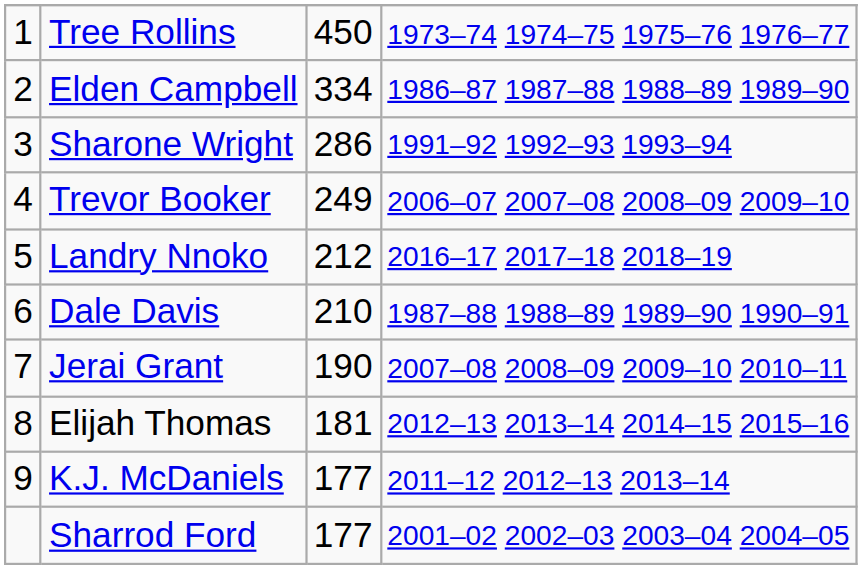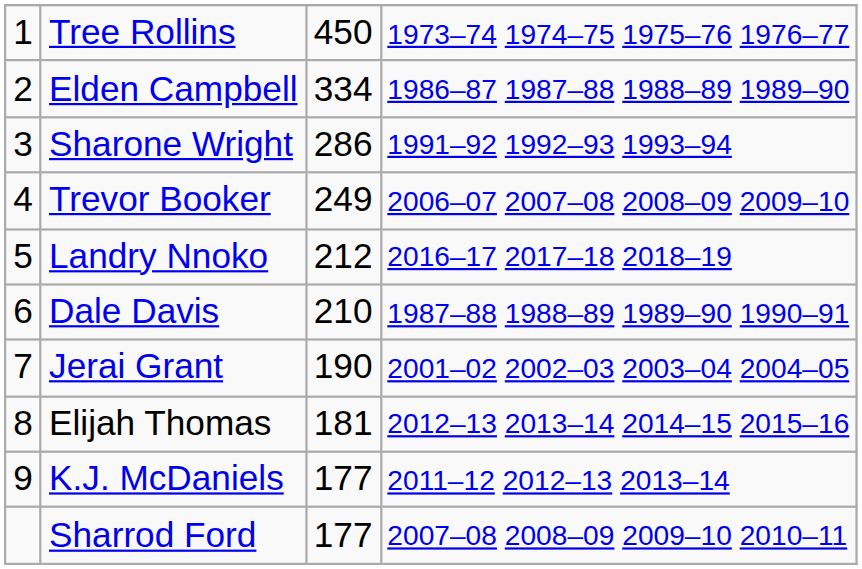 <table class="wikitable">
 <tr>
 </tr>
 <tr>
 <td>1</td>
 <td><a href='#'>Tree Rollins</a></td>
 <td>450</td>
 <td style="font-size:80%;"><a href='#'>1973–74</a> <a href='#'>1974–75</a> <a href='#'>1975–76</a> <a href='#'>1976–77</a></td>
 </tr>
 <tr>
 <td>2</td>
 <td><a href='#'>Elden Campbell</a></td>
 <td>334</td>
 <td style="font-size:80%;"><a href='#'>1986–87</a> <a href='#'>1987–88</a> <a href='#'>1988–89</a> <a href='#'>1989–90</a></td>
 </tr>
 <tr>
 <td>3</td>
 <td><a href='#'>Sharone Wright</a></td>
 <td>286</td>
 <td style="font-size:80%;"><a href='#'>1991–92</a> <a href='#'>1992–93</a> <a href='#'>1993–94</a></td>
 </tr>
 <tr>
 <td>4</td>
 <td><a href='#'>Trevor Booker</a></td>
 <td>249</td>
 <td style="font-size:80%;"><a href='#'>2006–07</a> <a href='#'>2007–08</a> <a href='#'>2008–09</a> <a href='#'>2009–10</a></td>
 </tr>
 <tr>
 <td>5</td>
 <td><a href='#'>Landry Nnoko</a></td>
 <td>212</td>
 <td style="font-size:80%;"><a href='#'>2016–17</a> <a href='#'>2017–18</a> <a href='#'>2018–19</a></td>
 </tr>
 <tr>
 <td>6</td>
 <td><a href='#'>Dale Davis</a></td>
 <td>210</td>
 <td style="font-size:80%;"><a href='#'>1987–88</a> <a href='#'>1988–89</a> <a href='#'>1989–90</a> <a href='#'>1990–91</a></td>
 </tr>
 <tr>
 <td>7</td>
 <td><a href='#'>Jerai Grant</a></td>
 <td>190</td>
-<td style="font-size:80%;"><a href='#'>2007–08</a> <a href='#'>2008–09</a> <a href='#'>2009–10</a> <a href='#'>2010–11</a></td>
+<td style="font-size:80%;"><a href='#'>2001–02</a> <a href='#'>2002–03</a> <a href='#'>2003–04</a> <a href='#'>2004–05</a></td>
 </tr>
 <tr>
 <td>8</td>
 <td>Elijah Thomas</td>
 <td>181</td>
 <td style="font-size:80%;"><a href='#'>2012–13</a> <a href='#'>2013–14</a> <a href='#'>2014–15</a> <a href='#'>2015–16</a></td>
 </tr>
 <tr>
 <td>9</td>
 <td><a href='#'>K.J. McDaniels</a></td>
 <td>177</td>
 <td style="font-size:80%;"><a href='#'>2011–12</a> <a href='#'>2012–13</a> <a href='#'>2013–14</a></td>
 </tr>
 <tr>
 <td></td>
 <td><a href='#'>Sharrod Ford</a></td>
 <td>177</td>
-<td style="font-size:80%;"><a href='#'>2001–02</a> <a href='#'>2002–03</a> <a href='#'>2003–04</a> <a href='#'>2004–05</a></td>
+<td style="font-size:80%;"><a href='#'>2007–08</a> <a href='#'>2008–09</a> <a href='#'>2009–10</a> <a href='#'>2010–11</a></td>
 </tr>
 </table>
